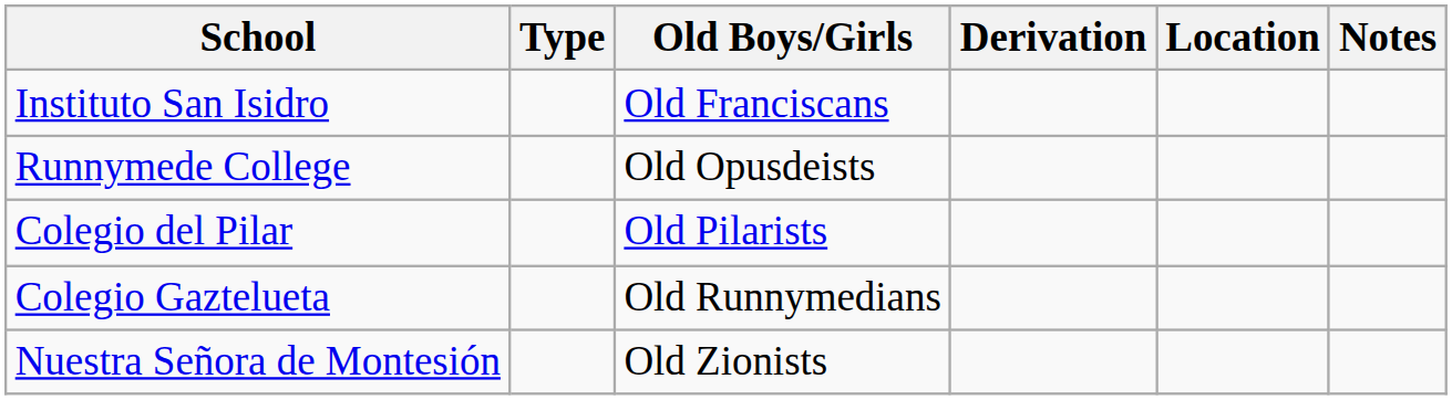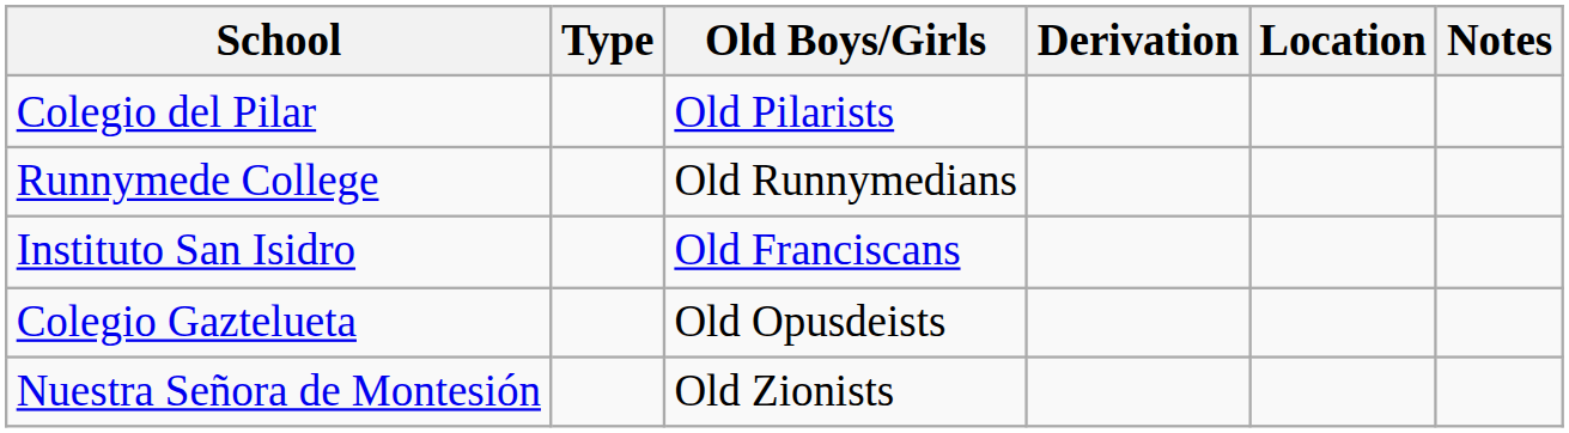 <table class="wikitable sortable">
 <tr>
 <th>School</th>
 <th>Type</th>
 <th>Old Boys/Girls</th>
 <th>Derivation</th>
 <th>Location</th>
 <th>Notes</th>
 </tr>
 <tr>
+<td><a href='#'>Colegio del Pilar</a></td>
+<td></td>
+<td><a href='#'>Old Pilarists</a></td>
+<td></td>
+<td></td>
+<td></td>
+</tr>
+<tr>
+<td><a href='#'>Runnymede College</a></td>
+<td></td>
+<td>Old Runnymedians</td>
+<td></td>
+<td></td>
+<td></td>
+</tr>
+<tr>
 <td><a href='#'>Instituto San Isidro</a></td>
 <td></td>
 <td><a href='#'>Old Franciscans</a></td>
 <td></td>
 <td></td>
 <td></td>
 </tr>
 <tr>
-<td><a href='#'>Runnymede College</a></td>
+<td><a href='#'>Colegio Gaztelueta</a></td>
 <td></td>
 <td>Old Opusdeists</td>
-<td></td>
-<td></td>
-<td></td>
-</tr>
-<tr>
-<td><a href='#'>Colegio del Pilar</a></td>
-<td></td>
-<td><a href='#'>Old Pilarists</a></td>
-<td></td>
-<td></td>
-<td></td>
-</tr>
-<tr>
-<td><a href='#'>Colegio Gaztelueta</a></td>
-<td></td>
-<td>Old Runnymedians</td>
 <td></td>
 <td></td>
 <td></td>
 </tr>
 <tr>
 <td><a href='#'>Nuestra Señora de Montesión</a></td>
 <td></td>
 <td>Old Zionists</td>
 <td></td>
 <td></td>
 <td></td>
 </tr>
 </table>
